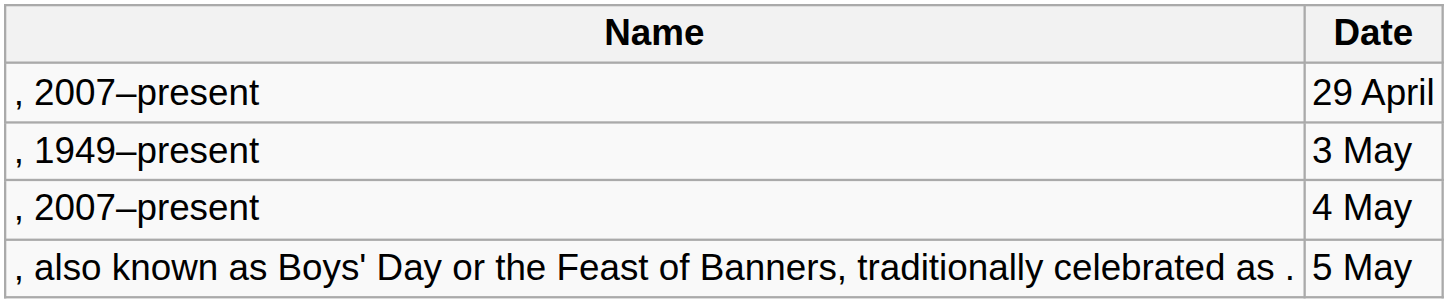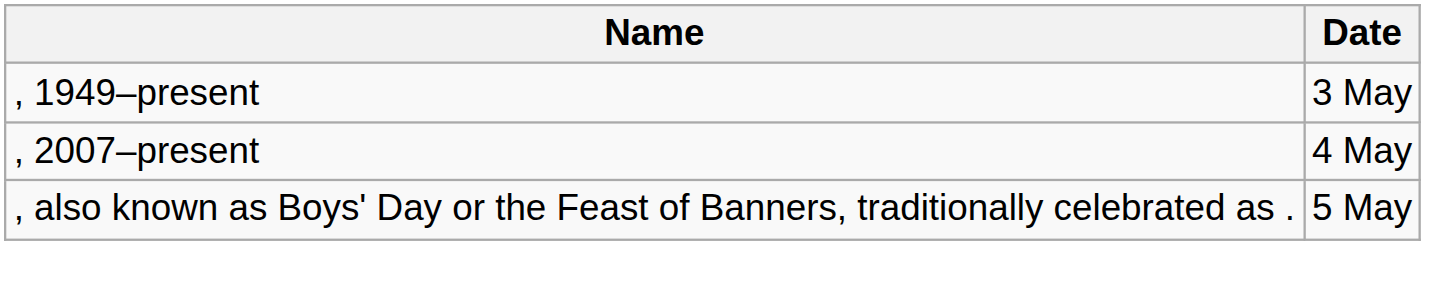 <table class="wikitable">
 <tr>
 <th>Name</th>
 <th>Date</th>
-</tr>
-<tr>
-<td><strong></strong>, 2007–present</td>
-<td>29 April</td>
 </tr>
 <tr>
 <td><strong></strong>, 1949–present</td>
 <td>3 May</td>
 </tr>
 <tr>
 <td><strong></strong>, 2007–present</td>
 <td>4 May</td>
 </tr>
 <tr>
 <td><strong></strong>, also known as Boys' Day or the Feast of Banners, traditionally celebrated as .</td>
 <td>5 May</td>
 </tr>
 </table>
